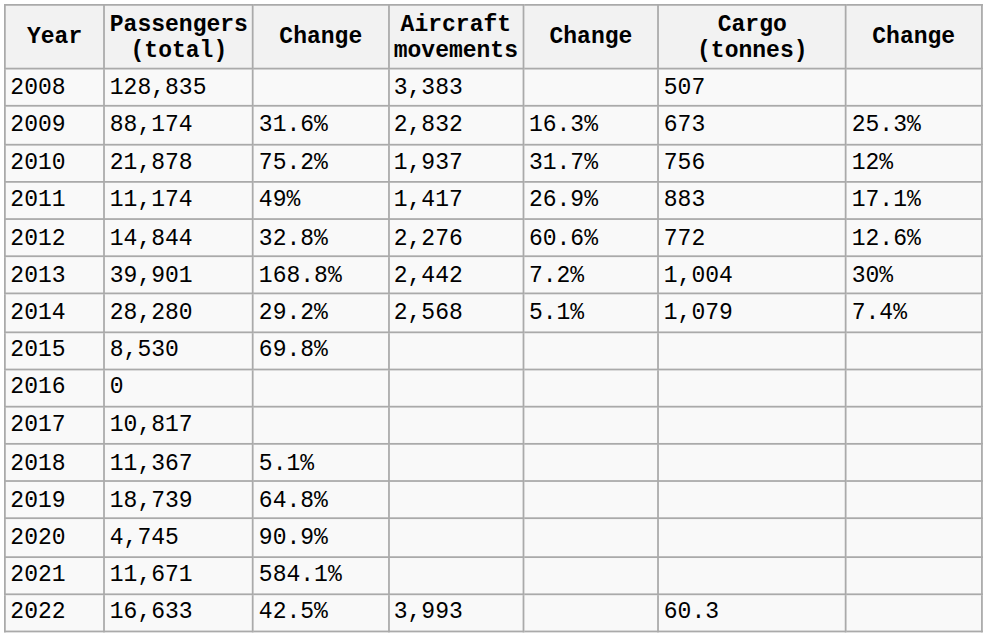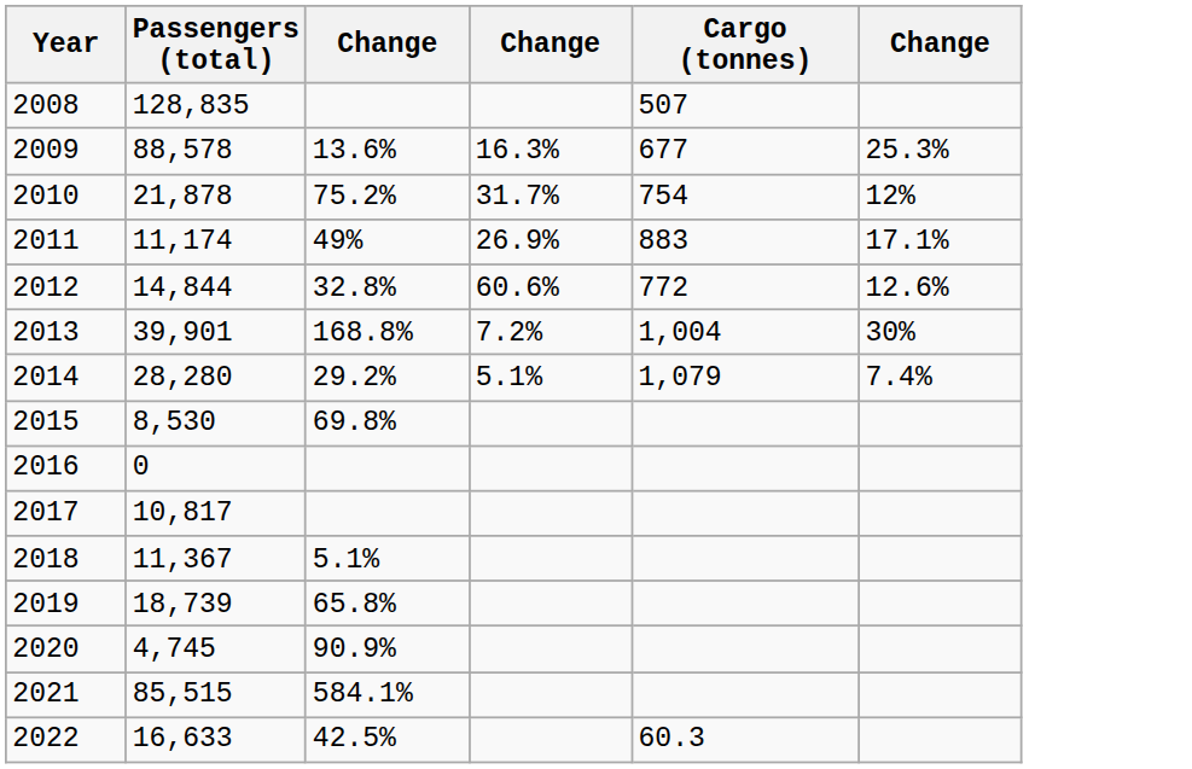 <table class="wikitable">
 <tr style="background:white;">
 <th style="width:50px;">Year</th>
 <th style="width:70px;">Passengers (total)</th>
 <th style="width:70px;">Change</th>
-<th style="width:70px;">Aircraft movements</th>
 <th style="width:70px;">Change</th>
 <th style="width:100px;">Cargo (tonnes)</th>
 <th style="width:70px;">Change</th>
 </tr>
 <tr>
 <td>2008</td>
 <td>128,835</td>
 <td></td>
-<td>3,383</td>
 <td></td>
 <td>507</td>
 <td></td>
 </tr>
 <tr>
 <td>2009</td>
-<td>88,174</td>
-<td> 31.6%</td>
-<td>2,832</td>
+<td>88,578</td>
+<td> 13.6%</td>
 <td> 16.3%</td>
-<td>673</td>
+<td>677</td>
 <td> 25.3%</td>
 </tr>
 <tr>
 <td>2010</td>
 <td>21,878</td>
 <td> 75.2%</td>
-<td>1,937</td>
 <td> 31.7%</td>
-<td>756</td>
+<td>754</td>
 <td> 12%</td>
 </tr>
 <tr>
 <td>2011</td>
 <td>11,174</td>
 <td> 49%</td>
-<td>1,417</td>
 <td> 26.9%</td>
 <td>883</td>
 <td> 17.1%</td>
 </tr>
 <tr>
 <td>2012</td>
 <td>14,844</td>
 <td> 32.8%</td>
-<td>2,276</td>
 <td> 60.6%</td>
 <td>772</td>
 <td> 12.6%</td>
 </tr>
 <tr>
 <td>2013</td>
 <td>39,901</td>
 <td> 168.8%</td>
-<td>2,442</td>
 <td> 7.2%</td>
 <td>1,004</td>
 <td> 30%</td>
 </tr>
 <tr>
 <td>2014</td>
 <td>28,280</td>
 <td> 29.2%</td>
-<td>2,568</td>
 <td> 5.1%</td>
 <td>1,079</td>
 <td> 7.4%</td>
 </tr>
 <tr>
 <td>2015</td>
 <td>8,530</td>
 <td> 69.8%</td>
 <td></td>
 <td></td>
 <td></td>
-<td></td>
 </tr>
 <tr>
 <td>2016</td>
 <td>0</td>
-<td></td>
 <td></td>
 <td></td>
 <td></td>
 <td></td>
 </tr>
 <tr>
 <td>2017</td>
 <td>10,817</td>
 <td></td>
 <td></td>
 <td></td>
 <td></td>
-<td></td>
 </tr>
 <tr>
 <td>2018</td>
 <td>11,367</td>
 <td> 5.1%</td>
 <td></td>
 <td></td>
 <td></td>
-<td></td>
 </tr>
 <tr>
 <td>2019</td>
 <td>18,739</td>
-<td> 64.8%</td>
-<td></td>
+<td> 65.8%</td>
 <td></td>
 <td></td>
 <td></td>
 </tr>
 <tr>
 <td>2020</td>
 <td>4,745</td>
 <td> 90.9%</td>
 <td></td>
 <td></td>
 <td></td>
-<td></td>
 </tr>
 <tr>
 <td>2021</td>
-<td>11,671</td>
+<td>85,515</td>
 <td> 584.1%</td>
-<td></td>
 <td></td>
 <td></td>
 <td></td>
 </tr>
 <tr>
 <td>2022</td>
 <td>16,633</td>
 <td> 42.5%</td>
-<td>3,993</td>
 <td></td>
 <td>60.3</td>
 <td></td>
 </tr>
 </table>
